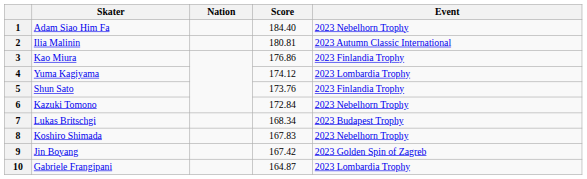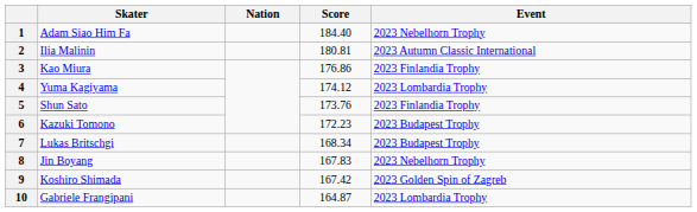 <table class="wikitable sortable" style="text-align:left; width:75%">
 <tr>
 <th scope="col"></th>
 <th scope="col">Skater</th>
 <th scope="col">Nation</th>
 <th scope="col">Score</th>
 <th scope="col">Event</th>
 </tr>
 <tr>
 <th scope="row">1</th>
 <td><a href='#'>Adam Siao Him Fa</a></td>
 <td></td>
 <td style="text-align:center;">184.40</td>
 <td><a href='#'>2023 Nebelhorn Trophy</a></td>
 </tr>
 <tr>
 <th scope="row">2</th>
 <td><a href='#'>Ilia Malinin</a></td>
 <td></td>
 <td style="text-align:center;">180.81</td>
 <td><a href='#'>2023 Autumn Classic International</a></td>
 </tr>
 <tr>
 <th scope="row">3</th>
 <td><a href='#'>Kao Miura</a></td>
 <td rowspan="4"></td>
 <td style="text-align:center;">176.86</td>
 <td><a href='#'>2023 Finlandia Trophy</a></td>
 </tr>
 <tr>
 <th scope="row">4</th>
 <td><a href='#'>Yuma Kagiyama</a></td>
 <td style="text-align:center;">174.12</td>
 <td><a href='#'>2023 Lombardia Trophy</a></td>
 </tr>
 <tr>
 <th scope="row">5</th>
 <td><a href='#'>Shun Sato</a></td>
 <td style="text-align:center;">173.76</td>
 <td><a href='#'>2023 Finlandia Trophy</a></td>
 </tr>
 <tr>
 <th scope="row">6</th>
 <td><a href='#'>Kazuki Tomono</a></td>
-<td style="text-align:center;">172.84</td>
-<td><a href='#'>2023 Nebelhorn Trophy</a></td>
+<td style="text-align:center;">172.23</td>
+<td><a href='#'>2023 Budapest Trophy</a></td>
 </tr>
 <tr>
 <th scope="row">7</th>
 <td><a href='#'>Lukas Britschgi</a></td>
 <td></td>
 <td style="text-align:center;">168.34</td>
 <td><a href='#'>2023 Budapest Trophy</a></td>
 </tr>
 <tr>
 <th scope="row">8</th>
-<td><a href='#'>Koshiro Shimada</a></td>
+<td><a href='#'>Jin Boyang</a></td>
 <td></td>
 <td style="text-align:center;">167.83</td>
 <td><a href='#'>2023 Nebelhorn Trophy</a></td>
 </tr>
 <tr>
 <th scope="row">9</th>
-<td><a href='#'>Jin Boyang</a></td>
+<td><a href='#'>Koshiro Shimada</a></td>
 <td></td>
 <td style="text-align:center;">167.42</td>
 <td><a href='#'>2023 Golden Spin of Zagreb</a></td>
 </tr>
 <tr>
 <th scope="row">10</th>
 <td><a href='#'>Gabriele Frangipani</a></td>
 <td></td>
 <td style="text-align:center;">164.87</td>
 <td><a href='#'>2023 Lombardia Trophy</a></td>
 </tr>
 </table>
